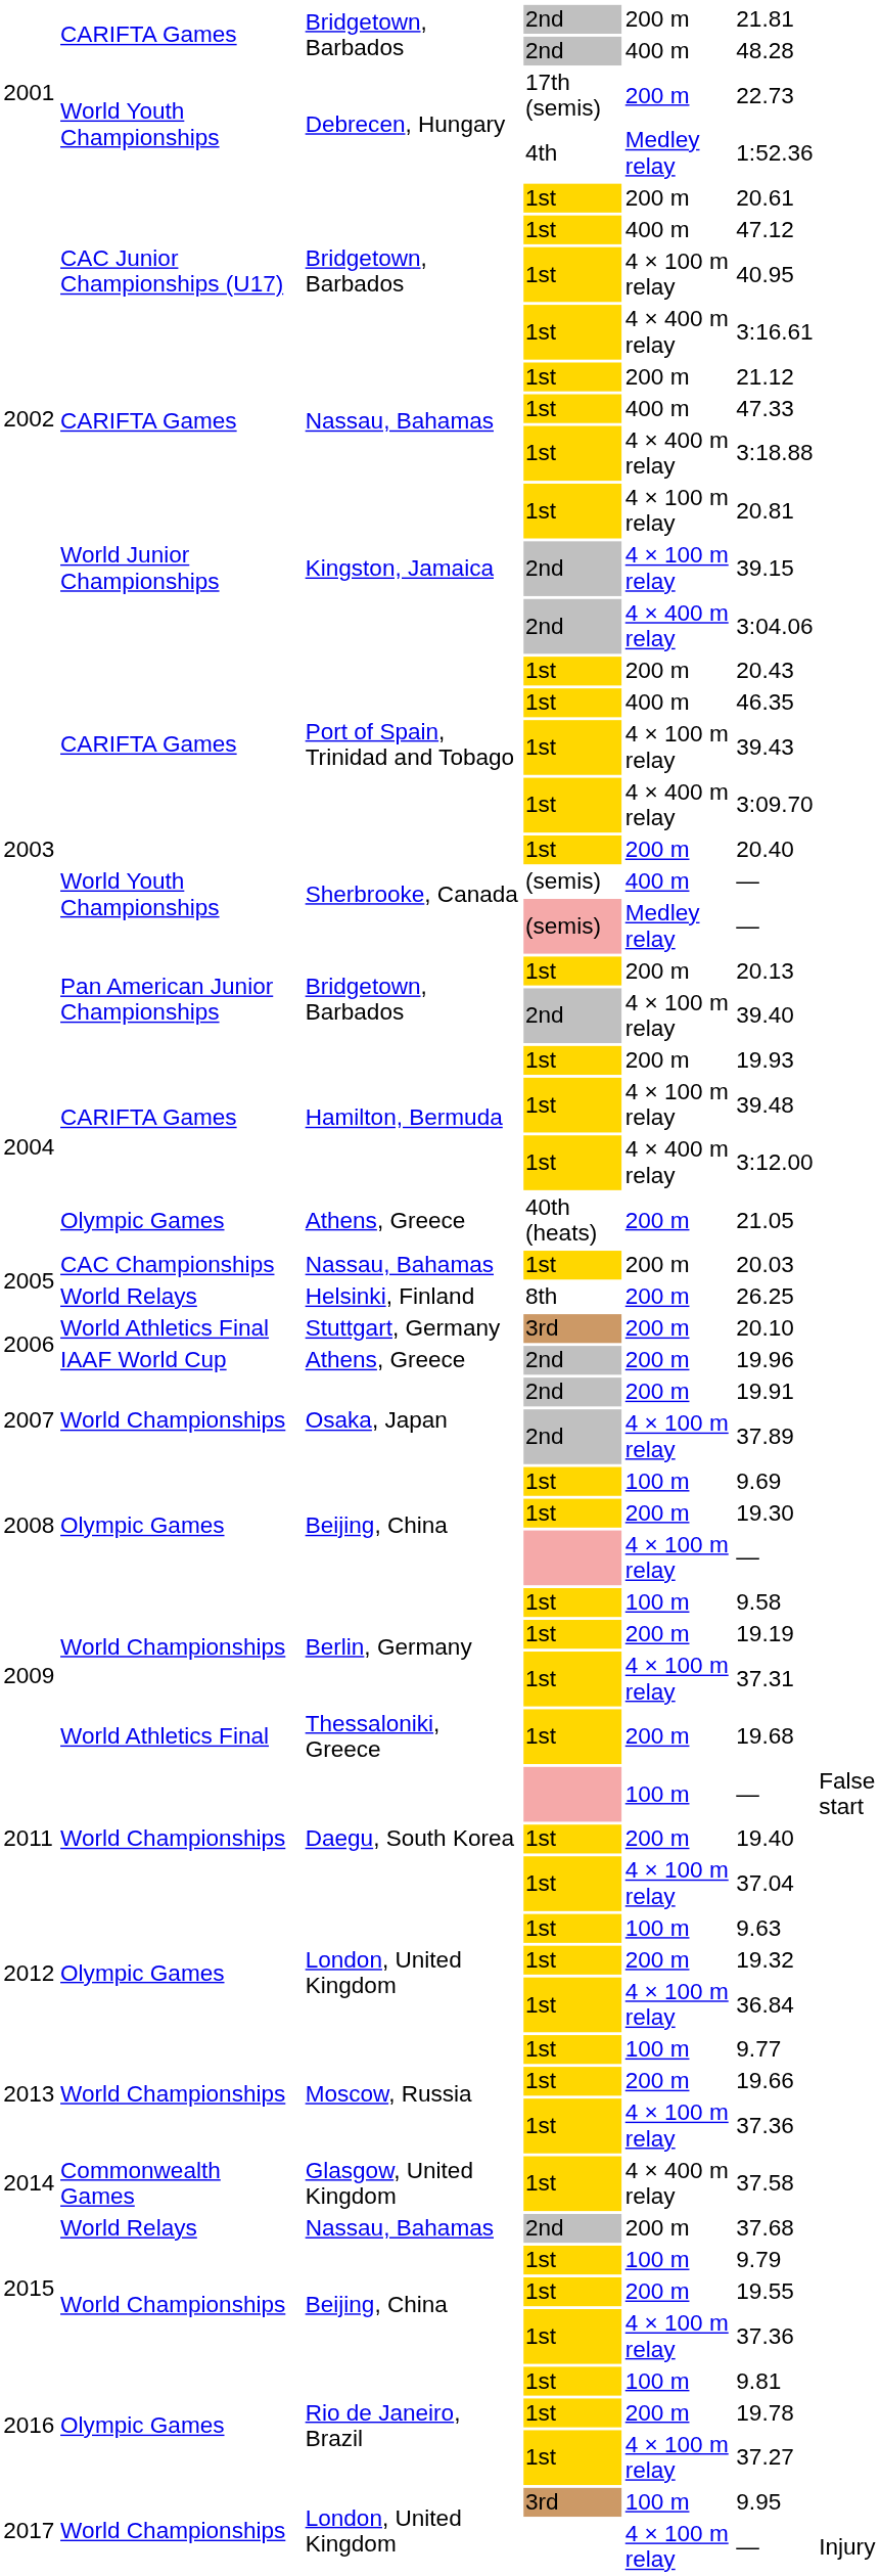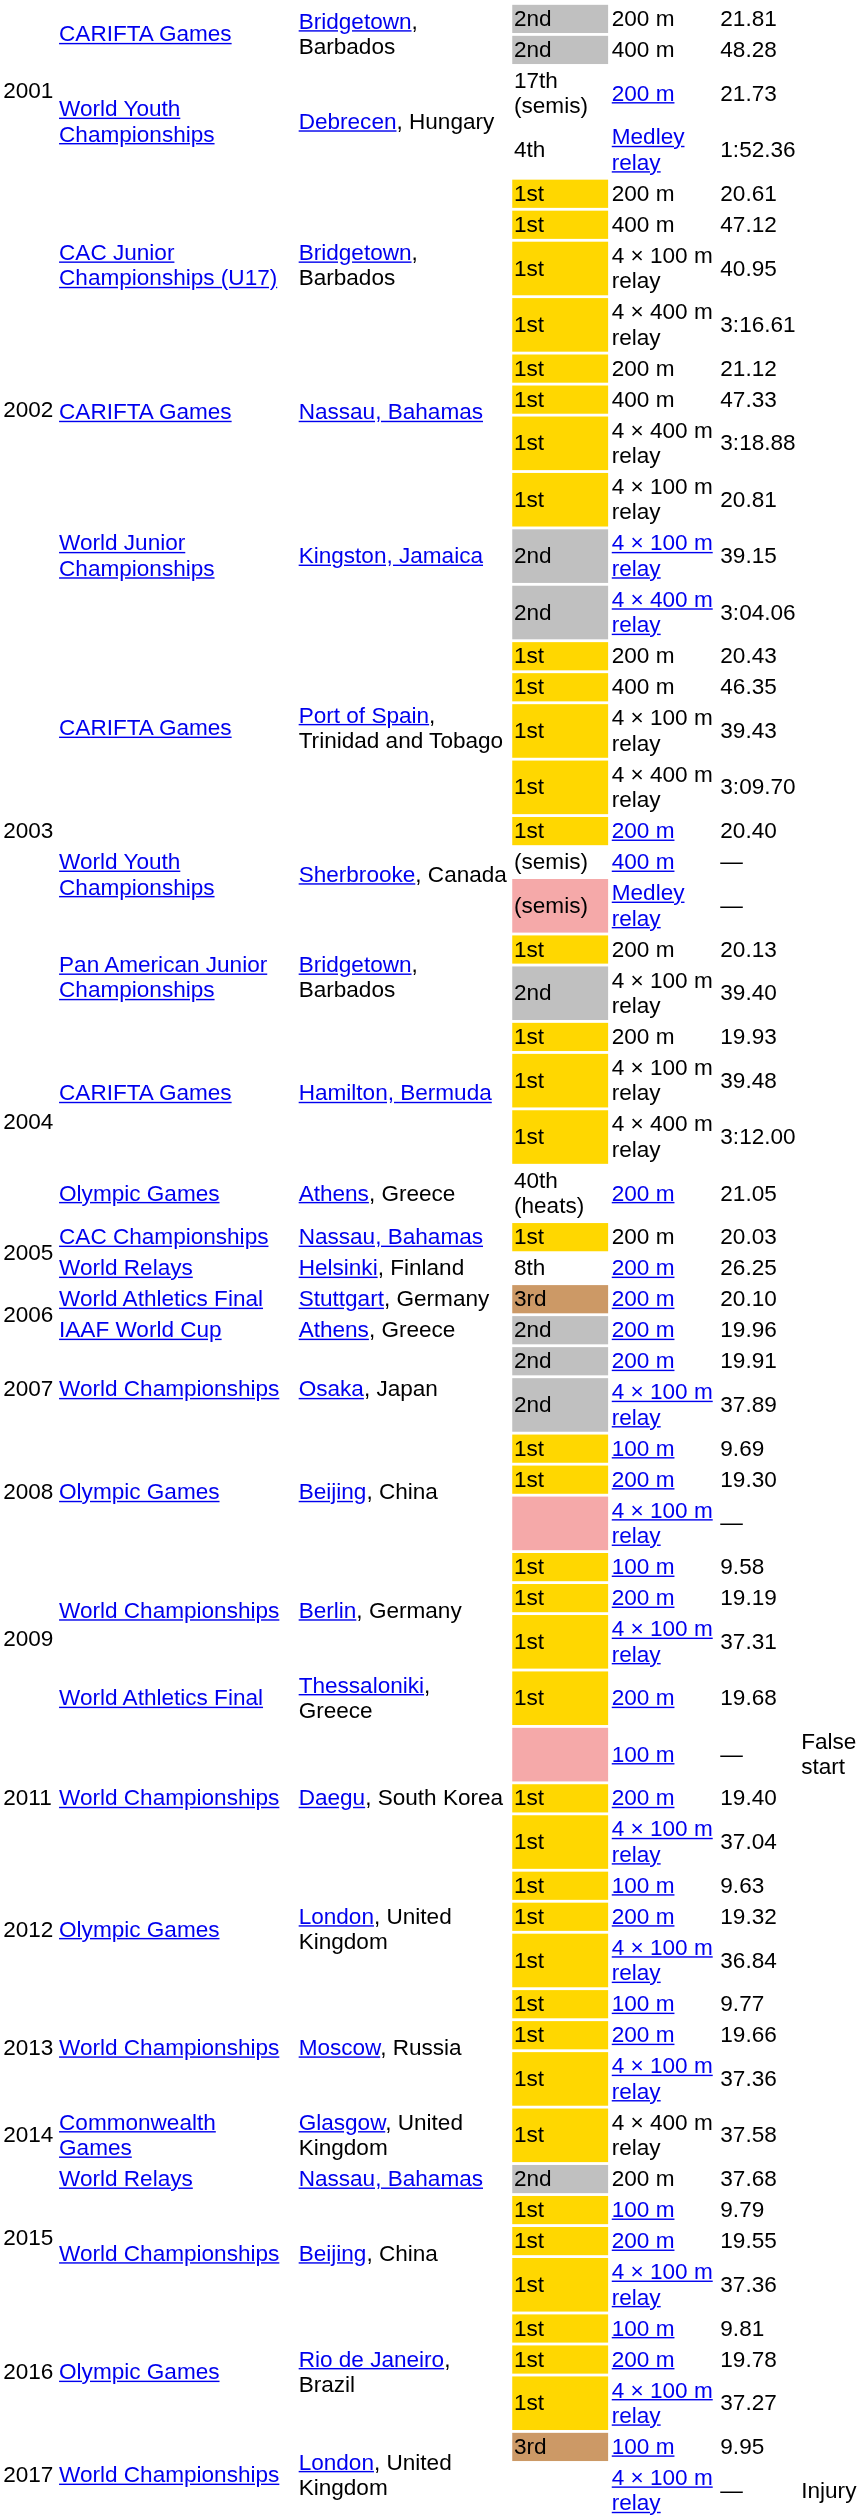 <table>
 <tr>
 <td rowspan=4>2001</td>
 <td rowspan=2><a href='#'>CARIFTA Games</a></td>
 <td rowspan=2><a href='#'>Bridgetown</a>, Barbados</td>
 <td bgcolor=silver>2nd</td>
 <td>200 m</td>
 <td>21.81</td>
 </tr>
 <tr>
 <td bgcolor=silver>2nd</td>
 <td>400 m</td>
 <td>48.28</td>
 </tr>
 <tr>
 <td rowspan=2><a href='#'>World Youth Championships</a></td>
 <td rowspan=2><a href='#'>Debrecen</a>, Hungary</td>
 <td>17th (semis)</td>
 <td><a href='#'>200 m</a></td>
-<td data-sort-value="021.73">22.73</td>
+<td data-sort-value="021.73">21.73</td>
 </tr>
 <tr>
 <td>4th</td>
 <td data-sort-value="800 relay medley"><a href='#'>Medley relay</a></td>
 <td data-sort-value=112.36>1:52.36</td>
 </tr>
 <tr>
 <td rowspan=10>2002</td>
 <td rowspan=4><a href='#'>CAC Junior Championships (U17)</a></td>
 <td rowspan=4><a href='#'>Bridgetown</a>, Barbados</td>
 <td bgcolor=gold>1st</td>
 <td>200 m</td>
 <td>20.61</td>
 <td></td>
 </tr>
 <tr>
 <td bgcolor=gold>1st</td>
 <td>400 m</td>
 <td>47.12</td>
 <td></td>
 </tr>
 <tr>
 <td bgcolor=gold>1st</td>
 <td data-sort-value="400 relay">4 × 100 m relay</td>
 <td>40.95</td>
 <td></td>
 </tr>
 <tr>
 <td bgcolor=gold>1st</td>
 <td data-sort-value="1600 relay">4 × 400 m relay</td>
 <td data-sort-value=196.61>3:16.61</td>
 <td></td>
 </tr>
 <tr>
 <td rowspan=3><a href='#'>CARIFTA Games</a></td>
 <td rowspan=3><a href='#'>Nassau, Bahamas</a></td>
 <td bgcolor=gold>1st</td>
 <td>200 m</td>
 <td>21.12</td>
 <td></td>
 </tr>
 <tr>
 <td bgcolor=gold>1st</td>
 <td>400 m</td>
 <td>47.33</td>
 <td></td>
 </tr>
 <tr>
 <td bgcolor=gold>1st</td>
 <td data-sort-value="1600 relay">4 × 400 m relay</td>
 <td data-sort-value=198.88>3:18.88</td>
 <td></td>
 </tr>
 <tr>
 <td rowspan=3><a href='#'>World Junior Championships</a></td>
 <td rowspan=3><a href='#'>Kingston, Jamaica</a></td>
 <td style="background:gold;">1st</td>
 <td data-sort-value="400 relay">4 × 100 m relay</td>
 <td data-sort-value="020.61">20.81</td>
 </tr>
 <tr>
 <td style="background:silver;">2nd</td>
 <td data-sort-value="400 relay"><a href='#'>4 × 100 m relay</a></td>
 <td data-sort-value="039.15">39.15</td>
 <td></td>
 </tr>
 <tr>
 <td style="background:silver;">2nd</td>
 <td data-sort-value="1600 relay"><a href='#'>4 × 400 m relay</a></td>
 <td data-sort-value="184.06">3:04.06</td>
 <td></td>
 </tr>
 <tr>
 <td rowspan=9>2003</td>
 <td rowspan=4><a href='#'>CARIFTA Games</a></td>
 <td rowspan=4><a href='#'>Port of Spain</a>, Trinidad and Tobago</td>
 <td bgcolor=gold>1st</td>
 <td>200 m</td>
 <td>20.43</td>
 <td></td>
 </tr>
 <tr>
 <td bgcolor=gold>1st</td>
 <td>400 m</td>
 <td>46.35</td>
 <td></td>
 </tr>
 <tr>
 <td bgcolor=gold>1st</td>
 <td data-sort-value="400 relay">4 × 100 m relay</td>
 <td>39.43</td>
 <td></td>
 </tr>
 <tr>
 <td bgcolor=gold>1st</td>
 <td data-sort-value="1600 relay">4 × 400 m relay</td>
 <td data-sort-value=189.70>3:09.70</td>
 </tr>
 <tr>
 <td rowspan=3><a href='#'>World Youth Championships</a></td>
 <td rowspan=3><a href='#'>Sherbrooke</a>, Canada</td>
 <td style="background:gold;">1st</td>
 <td><a href='#'>200 m</a></td>
 <td data-sort-value="020.40">20.40</td>
 </tr>
 <tr>
 <td data-sort-value="24th DNS"> (semis)</td>
 <td><a href='#'>400 m</a></td>
 <td data-sort-value=999.99>—</td>
 </tr>
 <tr>
 <td style="background:#F5A9A9;"> (semis)</td>
 <td data-sort-value="800 relay medley"><a href='#'>Medley relay</a></td>
 <td data-sort-value=999.99>—</td>
 </tr>
 <tr>
 <td rowspan=2><a href='#'>Pan American Junior Championships</a></td>
 <td rowspan=2><a href='#'>Bridgetown</a>, Barbados</td>
 <td style="background:gold;">1st</td>
 <td>200 m</td>
 <td data-sort-value="020.13">20.13</td>
 <td></td>
 </tr>
 <tr>
 <td style="background:silver;">2nd</td>
 <td data-sort-value="400 relay">4 × 100 m relay</td>
 <td data-sort-value="039.40">39.40</td>
 </tr>
 <tr>
 <td rowspan=4>2004</td>
 <td rowspan=3><a href='#'>CARIFTA Games</a></td>
 <td rowspan=3><a href='#'>Hamilton, Bermuda</a></td>
 <td style="background:gold;">1st</td>
 <td>200 m</td>
 <td data-sort-value="019.93">19.93</td>
 <td></td>
 </tr>
 <tr>
 <td bgcolor=gold>1st</td>
 <td data-sort-value="400 relay">4 × 100 m relay</td>
 <td>39.48</td>
 </tr>
 <tr>
 <td bgcolor=gold>1st</td>
 <td data-sort-value="1600 relay">4 × 400 m relay</td>
 <td data-sort-value=192.00>3:12.00</td>
 </tr>
 <tr>
 <td><a href='#'>Olympic Games</a></td>
 <td><a href='#'>Athens</a>, Greece</td>
 <td>40th (heats)</td>
 <td><a href='#'>200 m</a></td>
 <td data-sort-value="021.05">21.05</td>
 </tr>
 <tr>
 <td rowspan=2>2005</td>
 <td><a href='#'>CAC Championships</a></td>
 <td><a href='#'>Nassau, Bahamas</a></td>
 <td style="background:gold;">1st</td>
 <td>200 m</td>
 <td data-sort-value="020.03">20.03</td>
 </tr>
 <tr>
 <td><a href='#'>World Relays</a></td>
 <td><a href='#'>Helsinki</a>, Finland</td>
 <td>8th</td>
 <td><a href='#'>200 m</a></td>
 <td data-sort-value="026.27">26.25</td>
 </tr>
 <tr>
 <td rowspan="2">2006</td>
 <td><a href='#'>World Athletics Final</a></td>
 <td><a href='#'>Stuttgart</a>, Germany</td>
 <td style="background:#c96;">3rd</td>
 <td><a href='#'>200 m</a></td>
 <td data-sort-value="020.10">20.10</td>
 </tr>
 <tr>
 <td><a href='#'>IAAF World Cup</a></td>
 <td><a href='#'>Athens</a>, Greece</td>
 <td style="background:silver;">2nd</td>
 <td><a href='#'>200 m</a></td>
 <td data-sort-value="019.96">19.96</td>
 </tr>
 <tr>
 <td rowspan=2>2007</td>
 <td rowspan=2><a href='#'>World Championships</a></td>
 <td rowspan=2><a href='#'>Osaka</a>, Japan</td>
 <td style="background:silver;">2nd</td>
 <td><a href='#'>200 m</a></td>
 <td data-sort-value="019.91">19.91</td>
 </tr>
 <tr>
 <td style="background:silver;">2nd</td>
 <td data-sort-value="400 relay"><a href='#'>4 × 100 m relay</a></td>
 <td data-sort-value="037.89">37.89</td>
 </tr>
 <tr>
 <td rowspan=3>2008</td>
 <td rowspan=3><a href='#'>Olympic Games</a></td>
 <td rowspan=3><a href='#'>Beijing</a>, China</td>
 <td style="background:gold;">1st</td>
 <td><a href='#'>100 m</a></td>
 <td data-sort-value="009.69">9.69</td>
 <td> </td>
 </tr>
 <tr>
 <td style="background:gold;">1st</td>
 <td><a href='#'>200 m</a></td>
 <td data-sort-value="019.30">19.30</td>
 <td> </td>
 </tr>
 <tr>
 <td style="background:#F5A9A9;"></td>
 <td data-sort-value="400 relay"><a href='#'>4 × 100 m relay</a></td>
 <td data-sort-value="999.99">—</td>
 <td></td>
 </tr>
 <tr>
 <td rowspan=4>2009</td>
 <td rowspan=3><a href='#'>World Championships</a></td>
 <td rowspan=3><a href='#'>Berlin</a>, Germany</td>
 <td style="background:gold;">1st</td>
 <td><a href='#'>100 m</a></td>
 <td data-sort-value="009.58">9.58</td>
 <td> </td>
 </tr>
 <tr>
 <td style="background:gold;">1st</td>
 <td><a href='#'>200 m</a></td>
 <td data-sort-value="019.19">19.19</td>
 <td> </td>
 </tr>
 <tr>
 <td style="background:gold;">1st</td>
 <td data-sort-value="400 relay"><a href='#'>4 × 100 m relay</a></td>
 <td data-sort-value="037.31">37.31</td>
 <td></td>
 </tr>
 <tr>
 <td><a href='#'>World Athletics Final</a></td>
 <td><a href='#'>Thessaloniki</a>, Greece</td>
 <td style="background:gold;">1st</td>
 <td><a href='#'>200 m</a></td>
 <td data-sort-value="019.68">19.68</td>
 <td></td>
 </tr>
 <tr>
 <td rowspan=3>2011</td>
 <td rowspan=3><a href='#'>World Championships</a></td>
 <td rowspan=3><a href='#'>Daegu</a>, South Korea</td>
 <td data-sort-value="8th DQ" style="background:#F5A9A9;"></td>
 <td><a href='#'>100 m</a></td>
 <td data-sort-value="999.99">—</td>
 <td>False start</td>
 </tr>
 <tr>
 <td style="background:gold;">1st</td>
 <td><a href='#'>200 m</a></td>
 <td data-sort-value="019.40">19.40</td>
 <td></td>
 </tr>
 <tr>
 <td style="background:gold;">1st</td>
 <td data-sort-value="400 relay"><a href='#'>4 × 100 m relay</a></td>
 <td data-sort-value="037.04">37.04</td>
 <td> </td>
 </tr>
 <tr>
 <td rowspan=3>2012</td>
 <td rowspan=3><a href='#'>Olympic Games</a></td>
 <td rowspan=3><a href='#'>London</a>, United Kingdom</td>
 <td style="background:gold;">1st</td>
 <td><a href='#'>100 m</a></td>
 <td data-sort-value="009.63">9.63</td>
 <td></td>
 </tr>
 <tr>
 <td style="background:gold;">1st</td>
 <td><a href='#'>200 m</a></td>
 <td data-sort-value="019.32">19.32</td>
 <td></td>
 </tr>
 <tr>
 <td style="background:gold;">1st</td>
 <td data-sort-value="400 relay"><a href='#'>4 × 100 m relay</a></td>
 <td data-sort-value="036.84">36.84</td>
 <td></td>
 </tr>
 <tr>
 <td rowspan=3>2013</td>
 <td rowspan=3><a href='#'>World Championships</a></td>
 <td rowspan=3><a href='#'>Moscow</a>, Russia</td>
 <td style="background:gold;">1st</td>
 <td><a href='#'>100 m</a></td>
 <td data-sort-value="009.77">9.77</td>
 <td></td>
 </tr>
 <tr>
 <td style="background:gold;">1st</td>
 <td><a href='#'>200 m</a></td>
 <td data-sort-value="019.66">19.66</td>
 <td></td>
 </tr>
 <tr>
 <td style="background:gold;">1st</td>
 <td data-sort-value="400 relay"><a href='#'>4 × 100 m relay</a></td>
 <td data-sort-value="037.36">37.36</td>
 </tr>
 <tr>
 <td>2014</td>
 <td><a href='#'>Commonwealth Games</a></td>
 <td><a href='#'>Glasgow</a>, United Kingdom</td>
 <td style="background:gold;">1st</td>
 <td data-sort-value="1600 relay">4 × 400 m relay</td>
 <td data-sort-value="037.58">37.58</td>
 <td></td>
 </tr>
 <tr>
 <td rowspan=4>2015</td>
 <td><a href='#'>World Relays</a></td>
 <td><a href='#'>Nassau, Bahamas</a></td>
 <td style="background:silver;">2nd</td>
 <td>200 m</td>
 <td data-sort-value="037.68">37.68</td>
 </tr>
 <tr>
 <td rowspan="3"><a href='#'>World Championships</a></td>
 <td rowspan="3"><a href='#'>Beijing</a>, China</td>
 <td style="background:gold;">1st</td>
 <td><a href='#'>100 m</a></td>
 <td>9.79</td>
 </tr>
 <tr>
 <td style="background:gold;">1st</td>
 <td><a href='#'>200 m</a></td>
 <td>19.55</td>
 <td></td>
 </tr>
 <tr>
 <td style="background:gold;">1st</td>
 <td data-sort-value="400 relay"><a href='#'>4 × 100 m relay</a></td>
 <td>37.36</td>
 <td></td>
 </tr>
 <tr>
 <td rowspan="3">2016</td>
 <td rowspan="3"><a href='#'>Olympic Games</a></td>
 <td rowspan="3"><a href='#'>Rio de Janeiro</a>, Brazil</td>
 <td style="background:gold;">1st</td>
 <td><a href='#'>100 m</a></td>
 <td data-sort-value="009.83">9.81</td>
 </tr>
 <tr>
 <td style="background:gold;">1st</td>
 <td><a href='#'>200 m</a></td>
 <td data-sort-value="019.78">19.78</td>
 </tr>
 <tr>
 <td style="background:gold;">1st</td>
 <td data-sort-value="400 relay"><a href='#'>4 × 100 m relay</a></td>
 <td data-sort-value="037.27">37.27</td>
 </tr>
 <tr>
 <td rowspan="2">2017</td>
 <td rowspan="2"><a href='#'>World Championships</a></td>
 <td rowspan="2"><a href='#'>London</a>, United Kingdom</td>
 <td style="background:#c96;">3rd</td>
 <td><a href='#'>100 m</a></td>
 <td data-sort-value="009.95">9.95</td>
 </tr>
 <tr>
 <td data-sort-value="8th DNF"></td>
 <td data-sort-value="400 relay"><a href='#'>4 × 100 m relay</a></td>
 <td data-sort-value="999.99">—</td>
 <td>Injury</td>
 </tr>
 </table>
